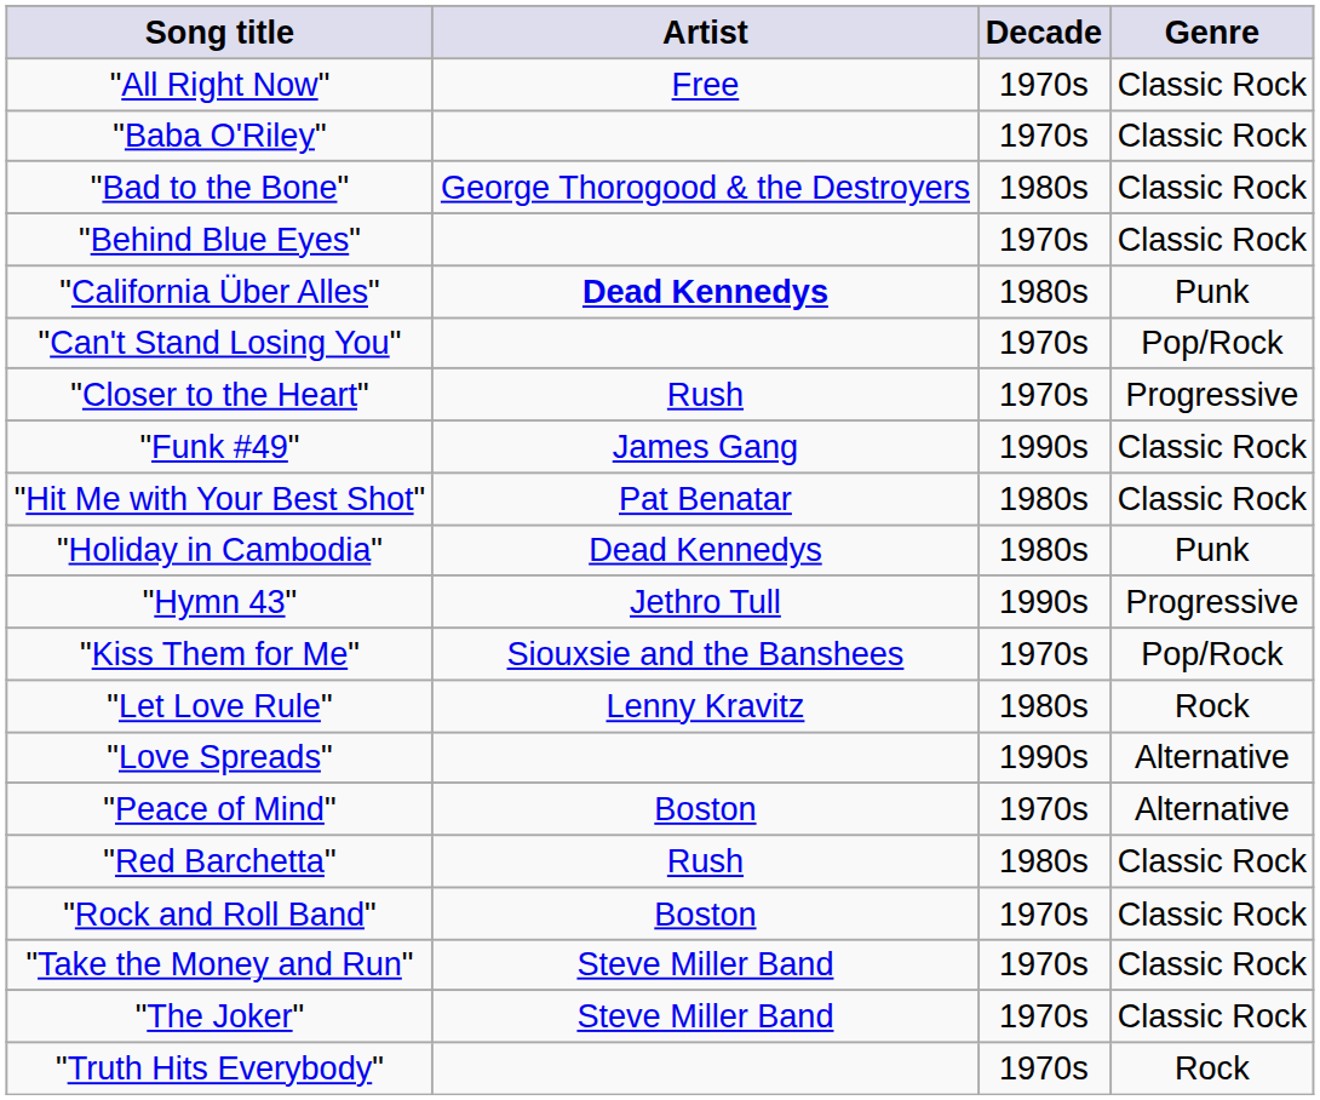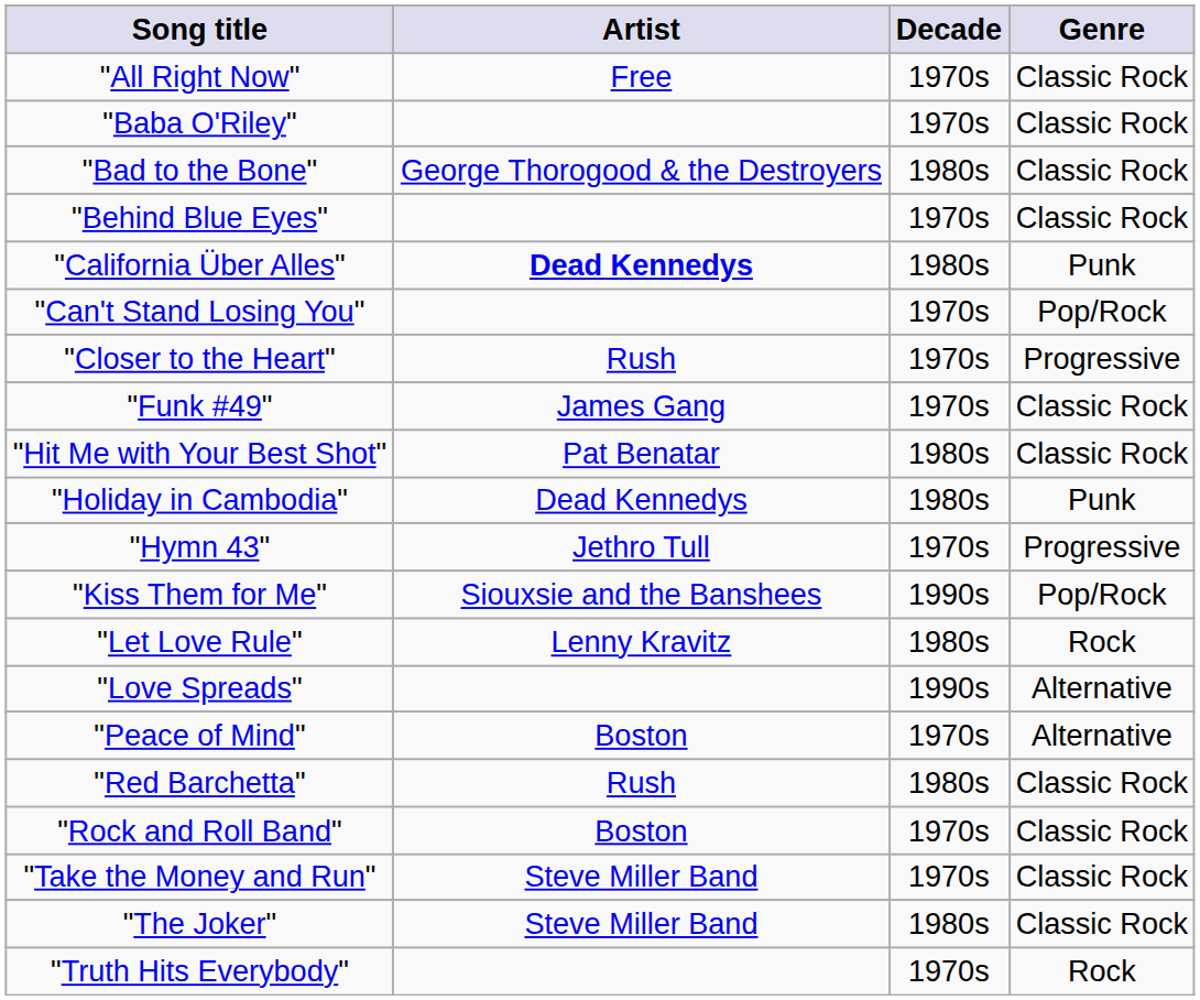 <table class="wikitable sortable" style="font-size:90%; text-align:center; margin: 5px;">
 <tr>
 <th style="background:#dde;">Song title</th>
 <th style="background:#dde;">Artist</th>
 <th style="background:#dde;">Decade</th>
 <th style="background:#dde;">Genre</th>
 </tr>
 <tr>
 <td>"<a href='#'>All Right Now</a>"</td>
 <td><a href='#'>Free</a></td>
 <td>1970s</td>
 <td>Classic Rock</td>
 </tr>
 <tr>
 <td>"<a href='#'>Baba O'Riley</a>"</td>
 <td></td>
 <td>1970s</td>
 <td>Classic Rock</td>
 </tr>
 <tr>
 <td>"<a href='#'>Bad to the Bone</a>"</td>
 <td><a href='#'>George Thorogood & the Destroyers</a></td>
 <td>1980s</td>
 <td>Classic Rock</td>
 </tr>
 <tr>
 <td>"<a href='#'>Behind Blue Eyes</a>"</td>
 <td></td>
 <td>1970s</td>
 <td>Classic Rock</td>
 </tr>
 <tr>
 <td>"<a href='#'>California Über Alles</a>"</td>
 <td><strong><a href='#'>Dead Kennedys</a></strong></td>
 <td>1980s</td>
 <td>Punk</td>
 </tr>
 <tr>
 <td>"<a href='#'>Can't Stand Losing You</a>"</td>
 <td></td>
 <td>1970s</td>
 <td>Pop/Rock</td>
 </tr>
 <tr>
 <td>"<a href='#'>Closer to the Heart</a>"</td>
 <td><a href='#'>Rush</a></td>
 <td>1970s</td>
 <td>Progressive</td>
 </tr>
 <tr>
 <td>"<a href='#'>Funk #49</a>"</td>
 <td><a href='#'>James Gang</a></td>
-<td>1990s</td>
+<td>1970s</td>
 <td>Classic Rock</td>
 </tr>
 <tr>
 <td>"<a href='#'>Hit Me with Your Best Shot</a>"</td>
 <td><a href='#'>Pat Benatar</a></td>
 <td>1980s</td>
 <td>Classic Rock</td>
 </tr>
 <tr>
 <td>"<a href='#'>Holiday in Cambodia</a>"</td>
 <td><a href='#'>Dead Kennedys</a></td>
 <td>1980s</td>
 <td>Punk</td>
 </tr>
 <tr>
 <td>"<a href='#'>Hymn 43</a>"</td>
 <td><a href='#'>Jethro Tull</a></td>
-<td>1990s</td>
+<td>1970s</td>
 <td>Progressive</td>
 </tr>
 <tr>
 <td>"<a href='#'>Kiss Them for Me</a>"</td>
 <td><a href='#'>Siouxsie and the Banshees</a></td>
-<td>1970s</td>
+<td>1990s</td>
 <td>Pop/Rock</td>
 </tr>
 <tr>
 <td>"<a href='#'>Let Love Rule</a>"</td>
 <td><a href='#'>Lenny Kravitz</a></td>
 <td>1980s</td>
 <td>Rock</td>
 </tr>
 <tr>
 <td>"<a href='#'>Love Spreads</a>"</td>
 <td></td>
 <td>1990s</td>
 <td>Alternative</td>
 </tr>
 <tr>
 <td>"<a href='#'>Peace of Mind</a>"</td>
 <td><a href='#'>Boston</a></td>
 <td>1970s</td>
 <td>Alternative</td>
 </tr>
 <tr>
 <td>"<a href='#'>Red Barchetta</a>"</td>
 <td><a href='#'>Rush</a></td>
 <td>1980s</td>
 <td>Classic Rock</td>
 </tr>
 <tr>
 <td>"<a href='#'>Rock and Roll Band</a>"</td>
 <td><a href='#'>Boston</a></td>
 <td>1970s</td>
 <td>Classic Rock</td>
 </tr>
 <tr>
 <td>"<a href='#'>Take the Money and Run</a>"</td>
 <td><a href='#'>Steve Miller Band</a></td>
 <td>1970s</td>
 <td>Classic Rock</td>
 </tr>
 <tr>
 <td>"<a href='#'>The Joker</a>"</td>
 <td><a href='#'>Steve Miller Band</a></td>
-<td>1970s</td>
+<td>1980s</td>
 <td>Classic Rock</td>
 </tr>
 <tr>
 <td>"<a href='#'>Truth Hits Everybody</a>"</td>
 <td></td>
 <td>1970s</td>
 <td>Rock</td>
 </tr>
 </table>
